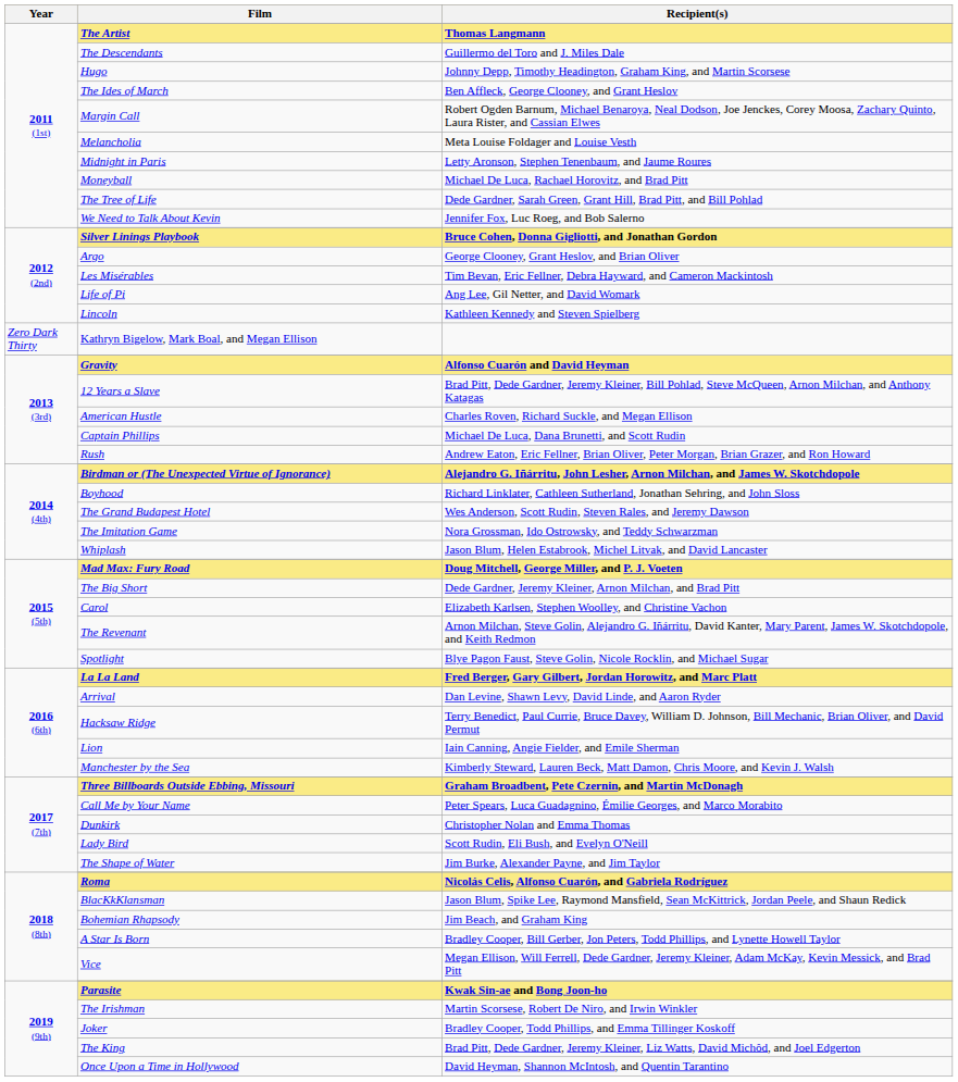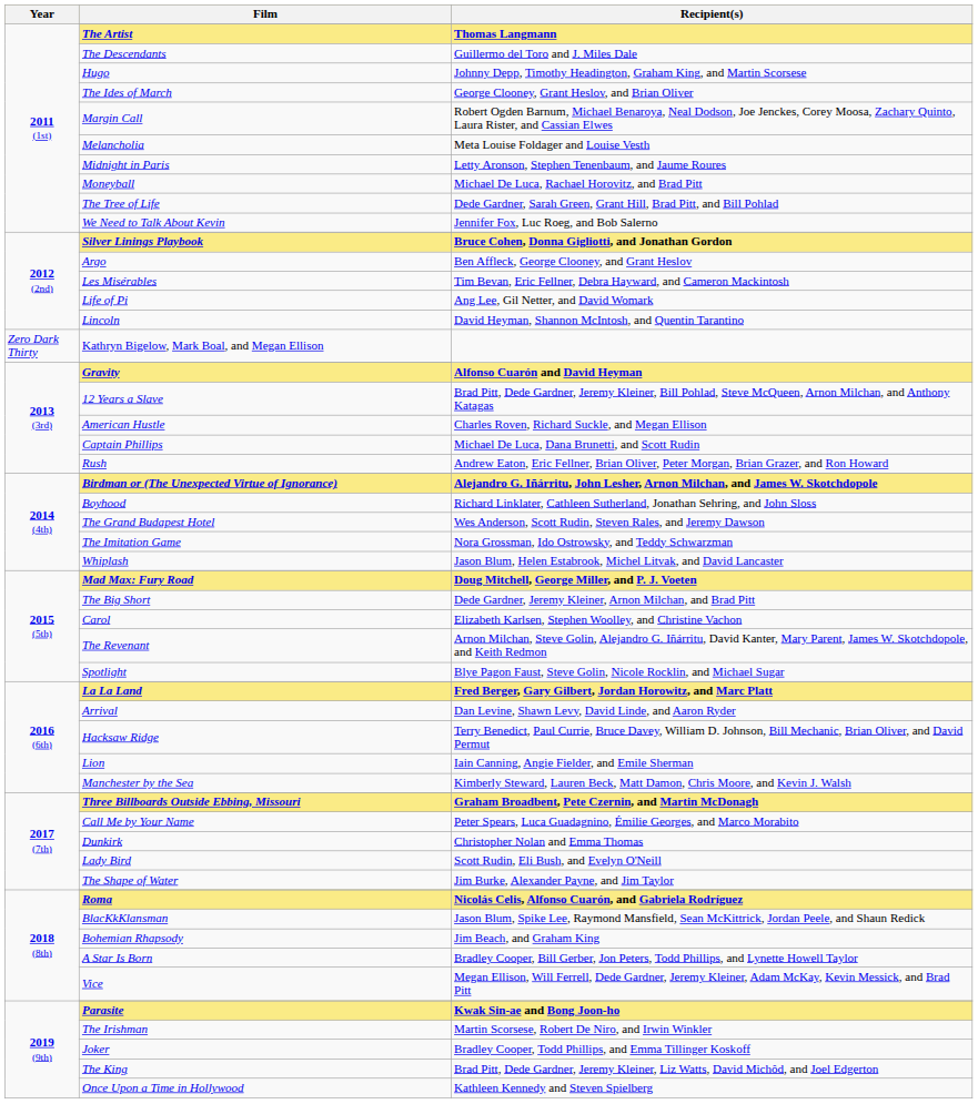 <table class="wikitable" style="width:100%">
 <tr bgcolor="#FAEB86">
 <th width="5%">Year</th>
 <th width="25%">Film</th>
 <th width="35%">Recipient(s)</th>
 </tr>
 <tr>
 <td rowspan="11" style="text-align:center"><strong><a href='#'>2011</a></strong><br><small><a href='#'>(1st)</a></small><br></td>
 </tr>
 <tr style="background:#FAEB86">
 <td><strong><em><a href='#'>The Artist</a></em></strong></td>
 <td><strong><a href='#'>Thomas Langmann</a></strong></td>
 </tr>
 <tr>
 <td><em><a href='#'>The Descendants</a></em></td>
 <td><a href='#'>Guillermo del Toro</a> and <a href='#'>J. Miles Dale</a></td>
 </tr>
 <tr>
 <td><em><a href='#'>Hugo</a></em></td>
 <td><a href='#'>Johnny Depp</a>, <a href='#'>Timothy Headington</a>, <a href='#'>Graham King</a>, and <a href='#'>Martin Scorsese</a></td>
 </tr>
 <tr>
 <td><em><a href='#'>The Ides of March</a></em></td>
-<td><a href='#'>Ben Affleck</a>, <a href='#'>George Clooney</a>, and <a href='#'>Grant Heslov</a></td>
+<td><a href='#'>George Clooney</a>, <a href='#'>Grant Heslov</a>, and <a href='#'>Brian Oliver</a></td>
 </tr>
 <tr>
 <td><em><a href='#'>Margin Call</a></em></td>
 <td>Robert Ogden Barnum, <a href='#'>Michael Benaroya</a>, <a href='#'>Neal Dodson</a>, Joe Jenckes, Corey Moosa, <a href='#'>Zachary Quinto</a>, Laura Rister, and <a href='#'>Cassian Elwes</a></td>
 </tr>
 <tr>
 <td><em><a href='#'>Melancholia</a></em></td>
 <td>Meta Louise Foldager and <a href='#'>Louise Vesth</a></td>
 </tr>
 <tr>
 <td><em><a href='#'>Midnight in Paris</a></em></td>
 <td><a href='#'>Letty Aronson</a>, <a href='#'>Stephen Tenenbaum</a>, and <a href='#'>Jaume Roures</a></td>
 </tr>
 <tr>
 <td><em><a href='#'>Moneyball</a></em></td>
 <td><a href='#'>Michael De Luca</a>, <a href='#'>Rachael Horovitz</a>, and <a href='#'>Brad Pitt</a></td>
 </tr>
 <tr>
 <td><em><a href='#'>The Tree of Life</a></em></td>
 <td><a href='#'>Dede Gardner</a>, <a href='#'>Sarah Green</a>, <a href='#'>Grant Hill</a>, <a href='#'>Brad Pitt</a>, and <a href='#'>Bill Pohlad</a></td>
 </tr>
 <tr>
 <td><em><a href='#'>We Need to Talk About Kevin</a></em></td>
 <td><a href='#'>Jennifer Fox</a>, Luc Roeg, and Bob Salerno</td>
 </tr>
 <tr>
 <td rowspan="7" style="text-align:center"><strong><a href='#'>2012</a></strong><br><small><a href='#'>(2nd)</a></small><br></td>
 </tr>
 <tr>
 </tr>
 <tr style="background:#FAEB86">
 <td><strong><em><a href='#'>Silver Linings Playbook</a></em></strong></td>
 <td><strong><a href='#'>Bruce Cohen</a>, <a href='#'>Donna Gigliotti</a>, and Jonathan Gordon</strong></td>
 </tr>
 <tr>
 <td><em><a href='#'>Argo</a></em></td>
-<td><a href='#'>George Clooney</a>, <a href='#'>Grant Heslov</a>, and <a href='#'>Brian Oliver</a></td>
+<td><a href='#'>Ben Affleck</a>, <a href='#'>George Clooney</a>, and <a href='#'>Grant Heslov</a></td>
 </tr>
 <tr>
 <td><em><a href='#'>Les Misérables</a></em></td>
 <td><a href='#'>Tim Bevan</a>, <a href='#'>Eric Fellner</a>, <a href='#'>Debra Hayward</a>, and <a href='#'>Cameron Mackintosh</a></td>
 </tr>
 <tr>
 <td><em><a href='#'>Life of Pi</a></em></td>
 <td><a href='#'>Ang Lee</a>, Gil Netter, and <a href='#'>David Womark</a></td>
 </tr>
 <tr>
 <td><em><a href='#'>Lincoln</a></em></td>
-<td><a href='#'>Kathleen Kennedy</a> and <a href='#'>Steven Spielberg</a></td>
+<td><a href='#'>David Heyman</a>, <a href='#'>Shannon McIntosh</a>, and <a href='#'>Quentin Tarantino</a></td>
 </tr>
 <tr>
 <td><em><a href='#'>Zero Dark Thirty</a></em></td>
 <td><a href='#'>Kathryn Bigelow</a>, <a href='#'>Mark Boal</a>, and <a href='#'>Megan Ellison</a></td>
 </tr>
 <tr>
 <td rowspan="6" style="text-align:center"><strong><a href='#'>2013</a></strong><br><small><a href='#'>(3rd)</a></small><br></td>
 </tr>
 <tr style="background:#FAEB86">
 <td><strong><em><a href='#'>Gravity</a></em></strong></td>
 <td><strong><a href='#'>Alfonso Cuarón</a> and <a href='#'>David Heyman</a></strong></td>
 </tr>
 <tr>
 <td><em><a href='#'>12 Years a Slave</a></em></td>
 <td><a href='#'>Brad Pitt</a>, <a href='#'>Dede Gardner</a>, <a href='#'>Jeremy Kleiner</a>, <a href='#'>Bill Pohlad</a>, <a href='#'>Steve McQueen</a>, <a href='#'>Arnon Milchan</a>, and <a href='#'>Anthony Katagas</a></td>
 </tr>
 <tr>
 <td><em><a href='#'>American Hustle</a></em></td>
 <td><a href='#'>Charles Roven</a>, <a href='#'>Richard Suckle</a>, and <a href='#'>Megan Ellison</a></td>
 </tr>
 <tr>
 <td><em><a href='#'>Captain Phillips</a></em></td>
 <td><a href='#'>Michael De Luca</a>, <a href='#'>Dana Brunetti</a>, and <a href='#'>Scott Rudin</a></td>
 </tr>
 <tr>
 <td><em><a href='#'>Rush</a></em></td>
 <td><a href='#'>Andrew Eaton</a>, <a href='#'>Eric Fellner</a>, <a href='#'>Brian Oliver</a>, <a href='#'>Peter Morgan</a>, <a href='#'>Brian Grazer</a>, and <a href='#'>Ron Howard</a></td>
 </tr>
 <tr>
 <td rowspan="6" style="text-align:center"><strong><a href='#'>2014</a></strong><br><small><a href='#'>(4th)</a></small><br></td>
 </tr>
 <tr style="background:#FAEB86">
 <td><strong><em><a href='#'>Birdman or (The Unexpected Virtue of Ignorance)</a></em></strong></td>
 <td><strong><a href='#'>Alejandro G. Iñárritu</a>, <a href='#'>John Lesher</a>, <a href='#'>Arnon Milchan</a>, and <a href='#'>James W. Skotchdopole</a></strong></td>
 </tr>
 <tr>
 <td><em><a href='#'>Boyhood</a></em></td>
 <td><a href='#'>Richard Linklater</a>, <a href='#'>Cathleen Sutherland</a>, Jonathan Sehring, and <a href='#'>John Sloss</a></td>
 </tr>
 <tr>
 <td><em><a href='#'>The Grand Budapest Hotel</a></em></td>
 <td><a href='#'>Wes Anderson</a>, <a href='#'>Scott Rudin</a>, <a href='#'>Steven Rales</a>, and <a href='#'>Jeremy Dawson</a></td>
 </tr>
 <tr>
 <td><em><a href='#'>The Imitation Game</a></em></td>
 <td><a href='#'>Nora Grossman</a>, <a href='#'>Ido Ostrowsky</a>, and <a href='#'>Teddy Schwarzman</a></td>
 </tr>
 <tr>
 <td><em><a href='#'>Whiplash</a></em></td>
 <td><a href='#'>Jason Blum</a>, <a href='#'>Helen Estabrook</a>, <a href='#'>Michel Litvak</a>, and <a href='#'>David Lancaster</a></td>
 </tr>
 <tr>
 <td rowspan="6" style="text-align:center"><strong><a href='#'>2015</a></strong><br><small><a href='#'>(5th)</a></small><br></td>
 </tr>
 <tr style="background:#FAEB86">
 <td><strong><em><a href='#'>Mad Max: Fury Road</a></em></strong></td>
 <td><strong><a href='#'>Doug Mitchell</a>, <a href='#'>George Miller</a>, and <a href='#'>P. J. Voeten</a></strong></td>
 </tr>
 <tr>
 <td><em><a href='#'>The Big Short</a></em></td>
 <td><a href='#'>Dede Gardner</a>, <a href='#'>Jeremy Kleiner</a>, <a href='#'>Arnon Milchan</a>, and <a href='#'>Brad Pitt</a></td>
 </tr>
 <tr>
 <td><em><a href='#'>Carol</a></em></td>
 <td><a href='#'>Elizabeth Karlsen</a>, <a href='#'>Stephen Woolley</a>, and <a href='#'>Christine Vachon</a></td>
 </tr>
 <tr>
 <td><em><a href='#'>The Revenant</a></em></td>
 <td><a href='#'>Arnon Milchan</a>, <a href='#'>Steve Golin</a>, <a href='#'>Alejandro G. Iñárritu</a>, David Kanter, <a href='#'>Mary Parent</a>, <a href='#'>James W. Skotchdopole</a>, and <a href='#'>Keith Redmon</a></td>
 </tr>
 <tr>
 <td><em><a href='#'>Spotlight</a></em></td>
 <td><a href='#'>Blye Pagon Faust</a>, <a href='#'>Steve Golin</a>, <a href='#'>Nicole Rocklin</a>, and <a href='#'>Michael Sugar</a></td>
 </tr>
 <tr>
 <td rowspan="6" style="text-align:center"><strong><a href='#'>2016</a></strong><br><small><a href='#'>(6th)</a></small><br></td>
 </tr>
 <tr style="background:#FAEB86">
 <td><strong><em><a href='#'>La La Land</a></em></strong></td>
 <td><strong><a href='#'>Fred Berger</a>, <a href='#'>Gary Gilbert</a>, <a href='#'>Jordan Horowitz</a>, and <a href='#'>Marc Platt</a></strong></td>
 </tr>
 <tr>
 <td><em><a href='#'>Arrival</a></em></td>
 <td><a href='#'>Dan Levine</a>, <a href='#'>Shawn Levy</a>, <a href='#'>David Linde</a>, and <a href='#'>Aaron Ryder</a></td>
 </tr>
 <tr>
 <td><em><a href='#'>Hacksaw Ridge</a></em></td>
 <td><a href='#'>Terry Benedict</a>, <a href='#'>Paul Currie</a>, <a href='#'>Bruce Davey</a>, William D. Johnson, <a href='#'>Bill Mechanic</a>, <a href='#'>Brian Oliver</a>, and <a href='#'>David Permut</a></td>
 </tr>
 <tr>
 <td><em><a href='#'>Lion</a></em></td>
 <td><a href='#'>Iain Canning</a>, <a href='#'>Angie Fielder</a>, and <a href='#'>Emile Sherman</a></td>
 </tr>
 <tr>
 <td><em><a href='#'>Manchester by the Sea</a></em></td>
 <td><a href='#'>Kimberly Steward</a>, <a href='#'>Lauren Beck</a>, <a href='#'>Matt Damon</a>, <a href='#'>Chris Moore</a>, and <a href='#'>Kevin J. Walsh</a></td>
 </tr>
 <tr>
 <td rowspan="6" style="text-align:center"><strong><a href='#'>2017</a></strong><br><small><a href='#'>(7th)</a></small><br></td>
 </tr>
 <tr style="background:#FAEB86">
 <td><strong><em><a href='#'>Three Billboards Outside Ebbing, Missouri</a></em></strong></td>
 <td><strong><a href='#'>Graham Broadbent</a>, <a href='#'>Pete Czernin</a>, and <a href='#'>Martin McDonagh</a></strong></td>
 </tr>
 <tr>
 <td><em><a href='#'>Call Me by Your Name</a></em></td>
 <td><a href='#'>Peter Spears</a>, <a href='#'>Luca Guadagnino</a>, <a href='#'>Émilie Georges</a>, and <a href='#'>Marco Morabito</a></td>
 </tr>
 <tr>
 <td><em><a href='#'>Dunkirk</a></em></td>
 <td><a href='#'>Christopher Nolan</a> and <a href='#'>Emma Thomas</a></td>
 </tr>
 <tr>
 <td><em><a href='#'>Lady Bird</a></em></td>
 <td><a href='#'>Scott Rudin</a>, <a href='#'>Eli Bush</a>, and <a href='#'>Evelyn O'Neill</a></td>
 </tr>
 <tr>
 <td><em><a href='#'>The Shape of Water</a></em></td>
 <td><a href='#'>Jim Burke</a>, <a href='#'>Alexander Payne</a>, and <a href='#'>Jim Taylor</a></td>
 </tr>
 <tr>
 <td rowspan="6" style="text-align:center"><strong><a href='#'>2018</a></strong><br><small><a href='#'>(8th)</a></small><br></td>
 </tr>
 <tr style="background:#FAEB86">
 <td><strong><em><a href='#'>Roma</a></em></strong></td>
 <td><strong><a href='#'>Nicolás Celis</a>, <a href='#'>Alfonso Cuarón</a>, and <a href='#'>Gabriela Rodríguez</a></strong></td>
 </tr>
 <tr>
 <td><em><a href='#'>BlacKkKlansman</a></em></td>
 <td><a href='#'>Jason Blum</a>, <a href='#'>Spike Lee</a>, Raymond Mansfield, <a href='#'>Sean McKittrick</a>, <a href='#'>Jordan Peele</a>, and Shaun Redick</td>
 </tr>
 <tr>
 <td><em><a href='#'>Bohemian Rhapsody</a></em></td>
 <td><a href='#'>Jim Beach</a>, and <a href='#'>Graham King</a></td>
 </tr>
 <tr>
 <td><em><a href='#'>A Star Is Born</a></em></td>
 <td><a href='#'>Bradley Cooper</a>, <a href='#'>Bill Gerber</a>, <a href='#'>Jon Peters</a>, <a href='#'>Todd Phillips</a>, and <a href='#'>Lynette Howell Taylor</a></td>
 </tr>
 <tr>
 <td><em><a href='#'>Vice</a></em></td>
 <td><a href='#'>Megan Ellison</a>, <a href='#'>Will Ferrell</a>, <a href='#'>Dede Gardner</a>, <a href='#'>Jeremy Kleiner</a>, <a href='#'>Adam McKay</a>, <a href='#'>Kevin Messick</a>, and <a href='#'>Brad Pitt</a></td>
 </tr>
 <tr>
 <td rowspan="6" style="text-align:center"><strong><a href='#'>2019</a></strong><br><small><a href='#'>(9th)</a></small><br></td>
 </tr>
 <tr style="background:#FAEB86">
 <td><strong><em><a href='#'>Parasite</a></em></strong></td>
 <td><strong><a href='#'>Kwak Sin-ae</a> and <a href='#'>Bong Joon-ho</a></strong></td>
 </tr>
 <tr>
 <td><em><a href='#'>The Irishman</a></em></td>
 <td><a href='#'>Martin Scorsese</a>, <a href='#'>Robert De Niro</a>, and <a href='#'>Irwin Winkler</a></td>
 </tr>
 <tr>
 <td><em><a href='#'>Joker</a></em></td>
 <td><a href='#'>Bradley Cooper</a>, <a href='#'>Todd Phillips</a>, and <a href='#'>Emma Tillinger Koskoff</a></td>
 </tr>
 <tr>
 <td><em><a href='#'>The King</a></em></td>
 <td><a href='#'>Brad Pitt</a>, <a href='#'>Dede Gardner</a>, <a href='#'>Jeremy Kleiner</a>, <a href='#'>Liz Watts</a>, <a href='#'>David Michôd</a>, and <a href='#'>Joel Edgerton</a></td>
 </tr>
 <tr>
 <td><em><a href='#'>Once Upon a Time in Hollywood</a></em></td>
-<td><a href='#'>David Heyman</a>, <a href='#'>Shannon McIntosh</a>, and <a href='#'>Quentin Tarantino</a></td>
+<td><a href='#'>Kathleen Kennedy</a> and <a href='#'>Steven Spielberg</a></td>
 </tr>
 </table>
